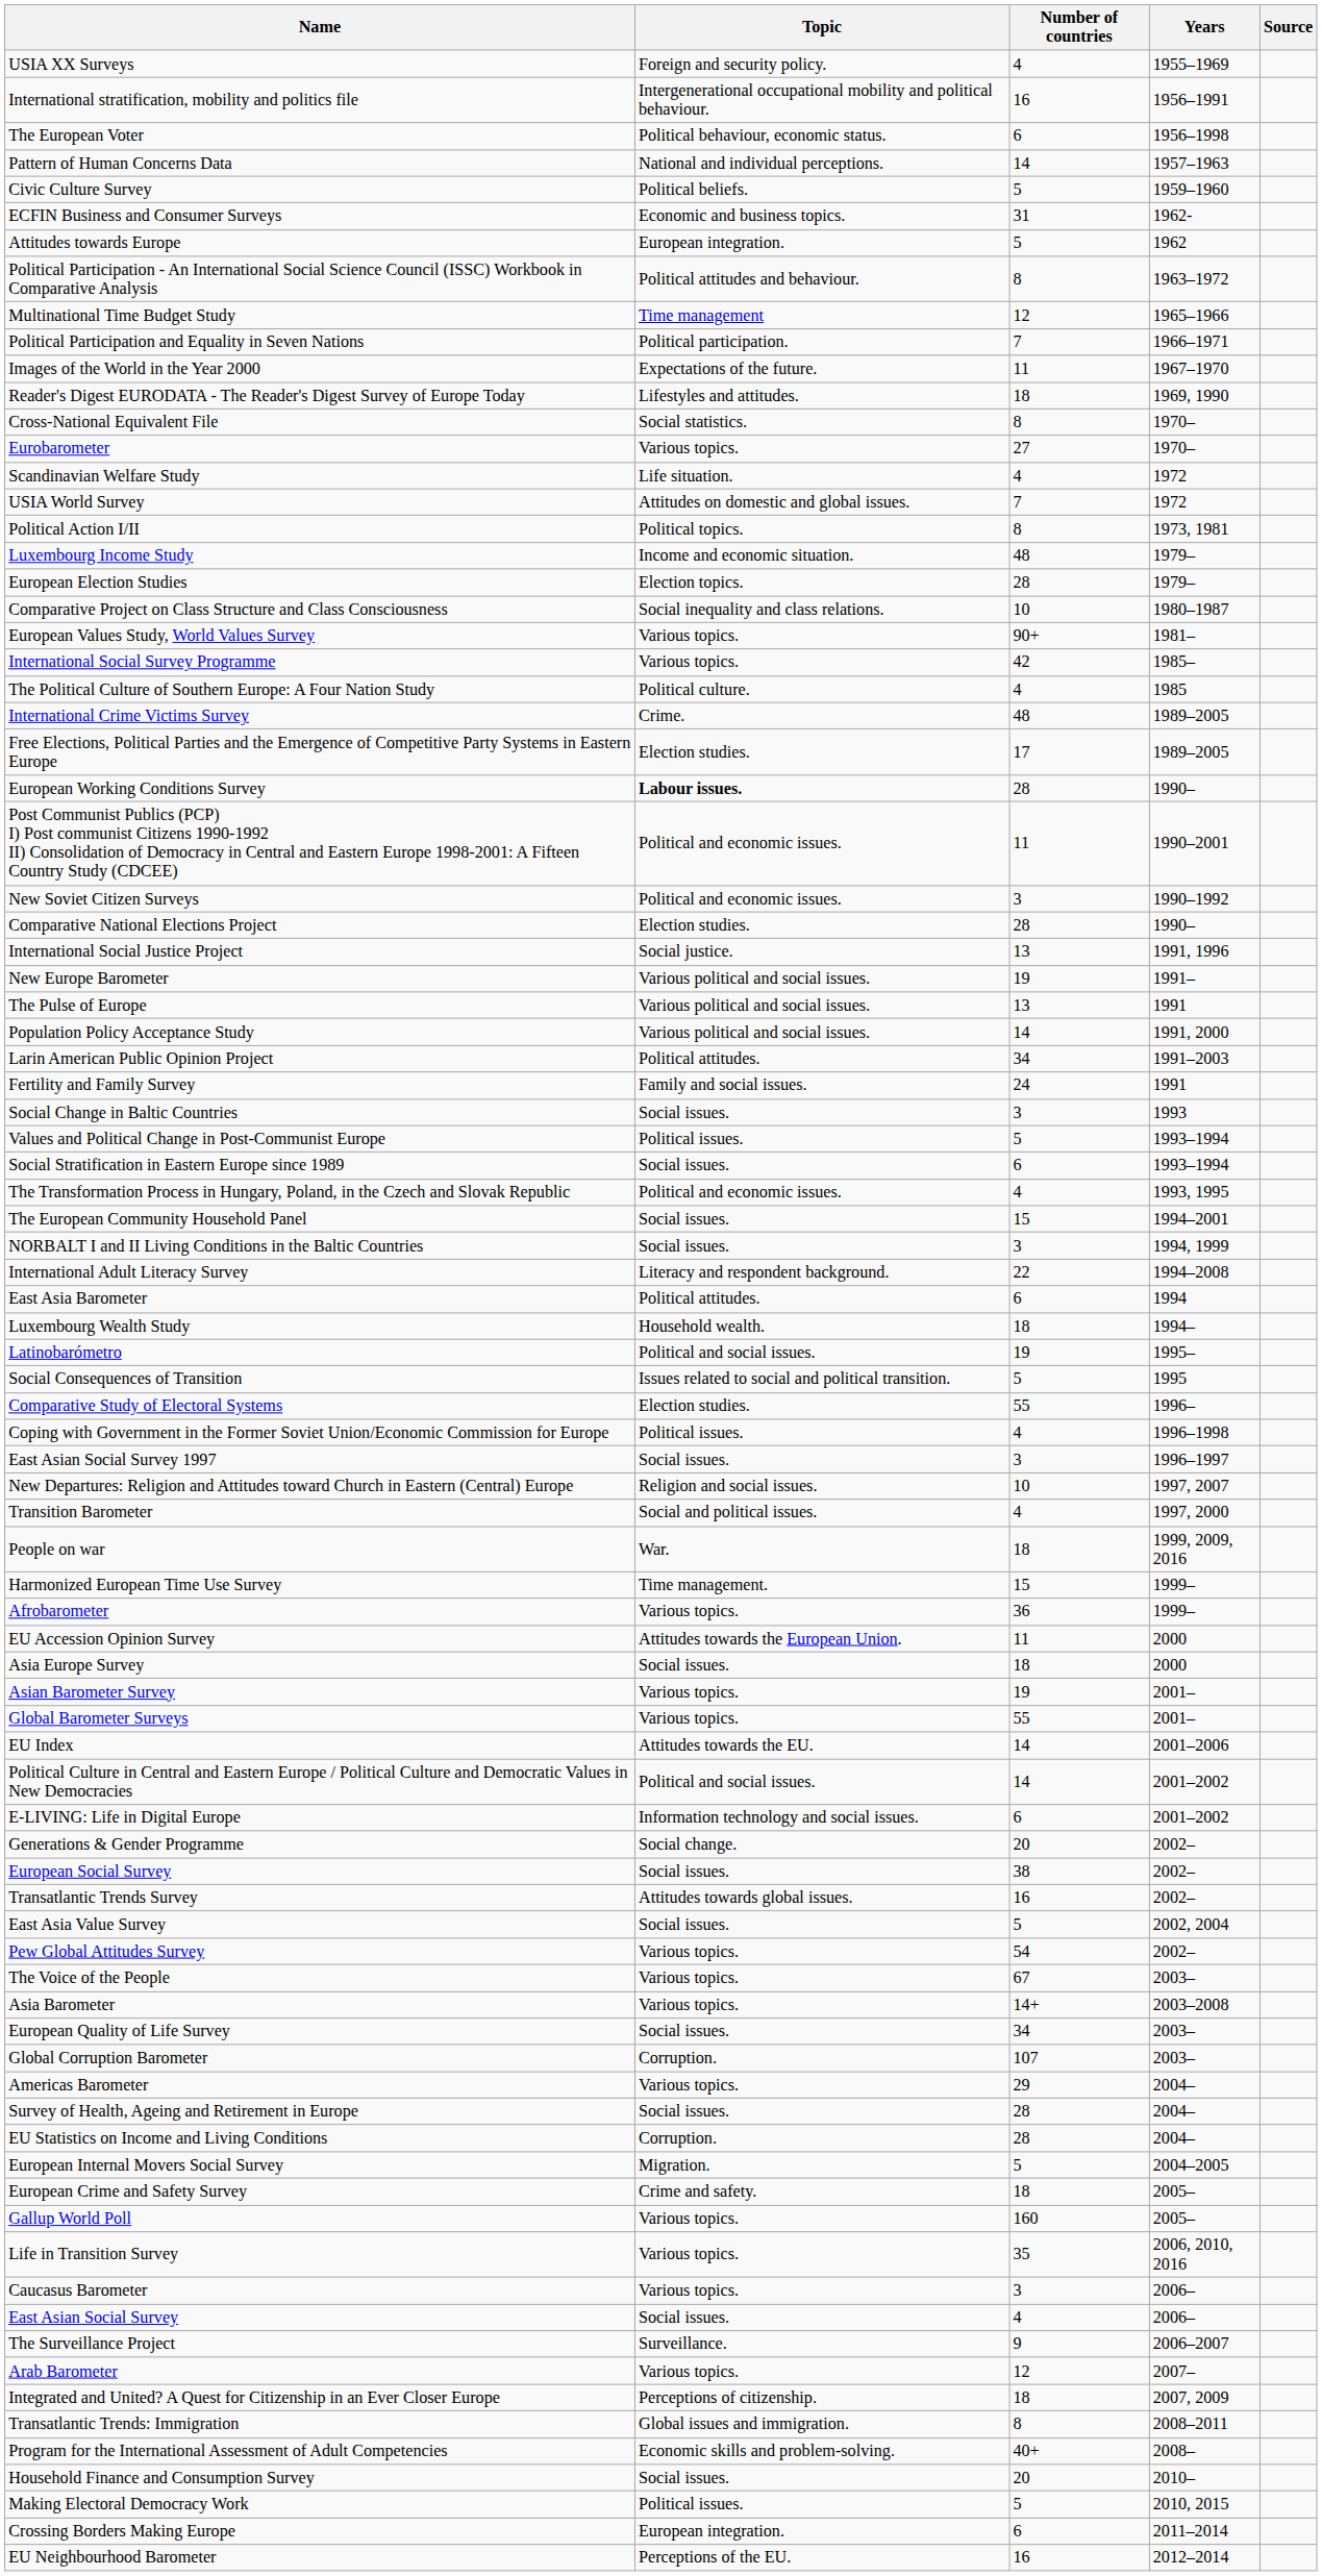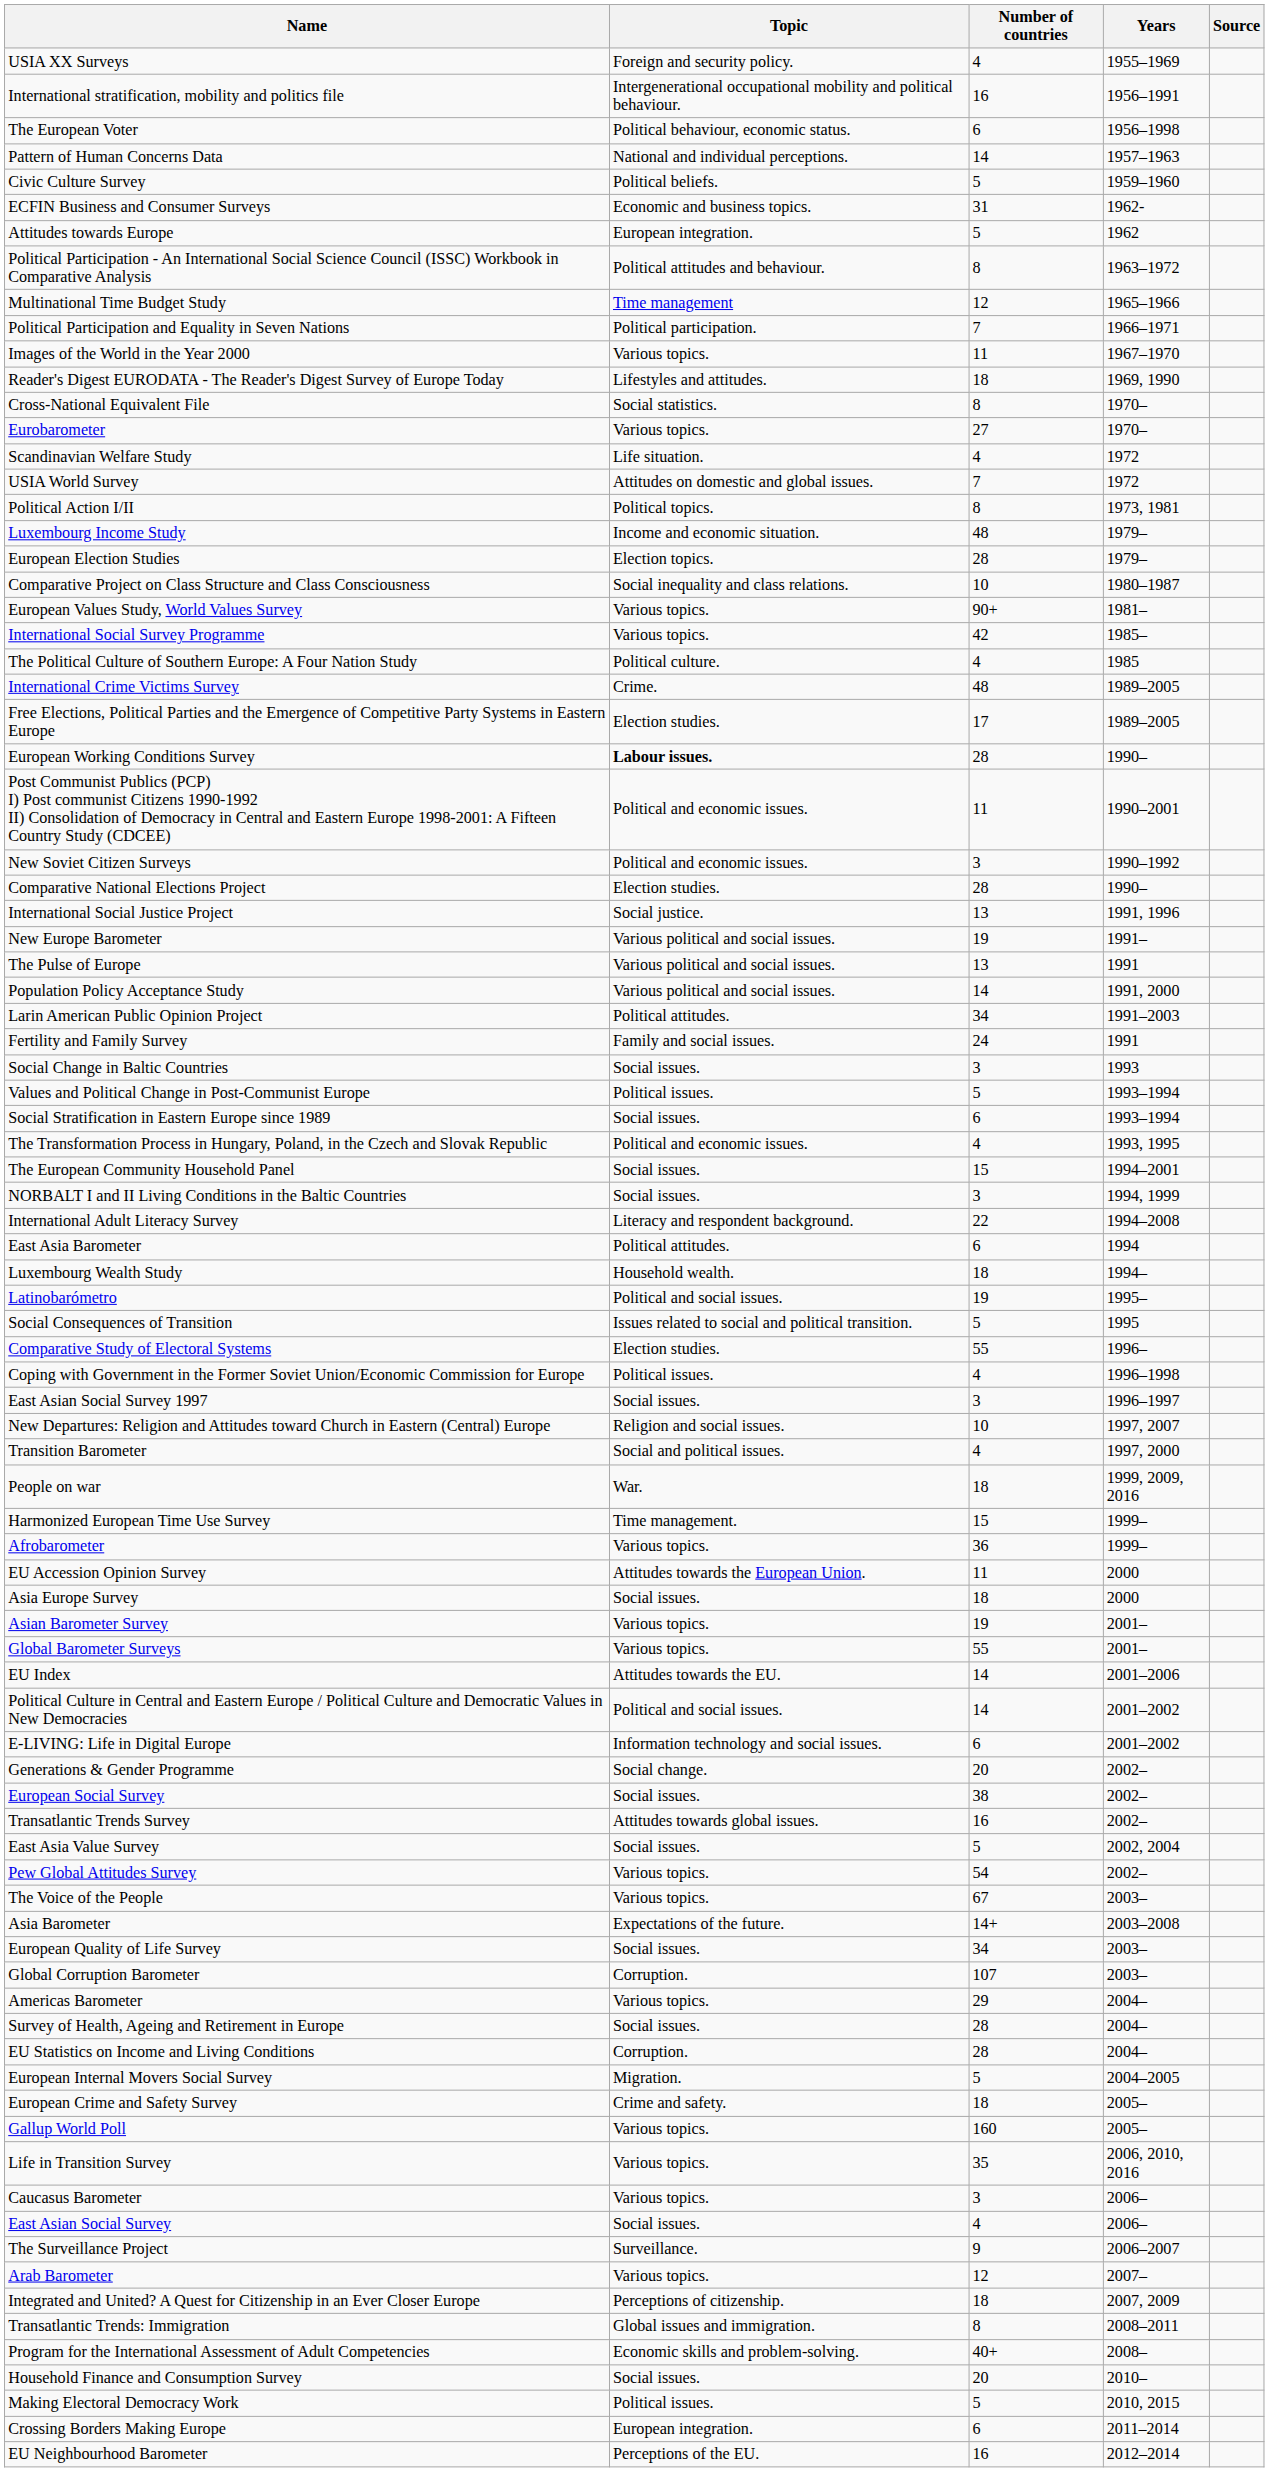 <table class="wikitable sortable">
 <tr>
 <th>Name</th>
 <th>Topic</th>
 <th>Number of countries</th>
 <th>Years</th>
 <th>Source</th>
 </tr>
 <tr>
 <td>USIA XX Surveys</td>
 <td>Foreign and security policy.</td>
 <td>4</td>
 <td>1955–1969</td>
 <td></td>
 </tr>
 <tr>
 <td>International stratification, mobility and politics file</td>
 <td>Intergenerational occupational mobility and political behaviour.</td>
 <td>16</td>
 <td>1956–1991</td>
 <td></td>
 </tr>
 <tr>
 <td>The European Voter</td>
 <td>Political behaviour, economic status.</td>
 <td>6</td>
 <td>1956–1998</td>
 <td></td>
 </tr>
 <tr>
 <td>Pattern of Human Concerns Data</td>
 <td>National and individual perceptions.</td>
 <td>14</td>
 <td>1957–1963</td>
 <td></td>
 </tr>
 <tr>
 <td>Civic Culture Survey</td>
 <td>Political beliefs.</td>
 <td>5</td>
 <td>1959–1960</td>
 <td></td>
 </tr>
 <tr>
 <td>ECFIN Business and Consumer Surveys</td>
 <td>Economic and business topics.</td>
 <td>31</td>
 <td>1962-</td>
 <td></td>
 </tr>
 <tr>
 <td>Attitudes towards Europe</td>
 <td>European integration.</td>
 <td>5</td>
 <td>1962</td>
 <td></td>
 </tr>
 <tr>
 <td>Political Participation - An International Social Science Council (ISSC) Workbook in Comparative Analysis</td>
 <td>Political attitudes and behaviour.</td>
 <td>8</td>
 <td>1963–1972</td>
 <td></td>
 </tr>
 <tr>
 <td>Multinational Time Budget Study</td>
 <td><a href='#'>Time management</a></td>
 <td>12</td>
 <td>1965–1966</td>
 <td></td>
 </tr>
 <tr>
 <td>Political Participation and Equality in Seven Nations</td>
 <td>Political participation.</td>
 <td>7</td>
 <td>1966–1971</td>
 <td></td>
 </tr>
 <tr>
 <td>Images of the World in the Year 2000</td>
-<td>Expectations of the future.</td>
+<td>Various topics.</td>
 <td>11</td>
 <td>1967–1970</td>
 <td></td>
 </tr>
 <tr>
 <td>Reader's Digest EURODATA - The Reader's Digest Survey of Europe Today</td>
 <td>Lifestyles and attitudes.</td>
 <td>18</td>
 <td>1969, 1990</td>
 <td></td>
 </tr>
 <tr>
 <td>Cross-National Equivalent File</td>
 <td>Social statistics.</td>
 <td>8</td>
 <td>1970–</td>
 <td></td>
 </tr>
 <tr>
 <td><a href='#'>Eurobarometer</a></td>
 <td>Various topics.</td>
 <td>27</td>
 <td>1970–</td>
 <td></td>
 </tr>
 <tr>
 <td>Scandinavian Welfare Study</td>
 <td>Life situation.</td>
 <td>4</td>
 <td>1972</td>
 <td></td>
 </tr>
 <tr>
 <td>USIA World Survey</td>
 <td>Attitudes on domestic and global issues.</td>
 <td>7</td>
 <td>1972</td>
 <td></td>
 </tr>
 <tr>
 <td>Political Action I/II</td>
 <td>Political topics.</td>
 <td>8</td>
 <td>1973, 1981</td>
 <td></td>
 </tr>
 <tr>
 <td><a href='#'>Luxembourg Income Study</a></td>
 <td>Income and economic situation.</td>
 <td>48</td>
 <td>1979–</td>
 <td></td>
 </tr>
 <tr>
 <td>European Election Studies</td>
 <td>Election topics.</td>
 <td>28</td>
 <td>1979–</td>
 <td></td>
 </tr>
 <tr>
 <td>Comparative Project on Class Structure and Class Consciousness</td>
 <td>Social inequality and class relations.</td>
 <td>10</td>
 <td>1980–1987</td>
 <td></td>
 </tr>
 <tr>
 <td>European Values Study, <a href='#'>World Values Survey</a></td>
 <td>Various topics.</td>
 <td>90+</td>
 <td>1981–</td>
 <td></td>
 </tr>
 <tr>
 <td><a href='#'>International Social Survey Programme</a></td>
 <td>Various topics.</td>
 <td>42</td>
 <td>1985–</td>
 <td></td>
 </tr>
 <tr>
 <td>The Political Culture of Southern Europe: A Four Nation Study</td>
 <td>Political culture.</td>
 <td>4</td>
 <td>1985</td>
 <td></td>
 </tr>
 <tr>
 <td><a href='#'>International Crime Victims Survey</a></td>
 <td>Crime.</td>
 <td>48</td>
 <td>1989–2005</td>
 <td></td>
 </tr>
 <tr>
 <td>Free Elections, Political Parties and the Emergence of Competitive Party Systems in Eastern Europe</td>
 <td>Election studies.</td>
 <td>17</td>
 <td>1989–2005</td>
 <td></td>
 </tr>
 <tr>
 <td>European Working Conditions Survey</td>
 <td><strong>Labour issues.</strong></td>
 <td>28</td>
 <td>1990–</td>
 <td></td>
 </tr>
 <tr>
 <td>Post Communist Publics (PCP)<br>I) Post communist Citizens 1990-1992<br>II) Consolidation of Democracy in Central and Eastern Europe 1998-2001: A Fifteen Country Study (CDCEE)</td>
 <td>Political and economic issues.</td>
 <td>11</td>
 <td>1990–2001</td>
 <td></td>
 </tr>
 <tr>
 <td>New Soviet Citizen Surveys</td>
 <td>Political and economic issues.</td>
 <td>3</td>
 <td>1990–1992</td>
 <td></td>
 </tr>
 <tr>
 <td>Comparative National Elections Project</td>
 <td>Election studies.</td>
 <td>28</td>
 <td>1990–</td>
 <td></td>
 </tr>
 <tr>
 <td>International Social Justice Project</td>
 <td>Social justice.</td>
 <td>13</td>
 <td>1991, 1996</td>
 <td></td>
 </tr>
 <tr>
 <td>New Europe Barometer</td>
 <td>Various political and social issues.</td>
 <td>19</td>
 <td>1991–</td>
 <td></td>
 </tr>
 <tr>
 <td>The Pulse of Europe</td>
 <td>Various political and social issues.</td>
 <td>13</td>
 <td>1991</td>
 <td></td>
 </tr>
 <tr>
 <td>Population Policy Acceptance Study</td>
 <td>Various political and social issues.</td>
 <td>14</td>
 <td>1991, 2000</td>
 <td></td>
 </tr>
 <tr>
 <td>Larin American Public Opinion Project</td>
 <td>Political attitudes.</td>
 <td>34</td>
 <td>1991–2003</td>
 <td></td>
 </tr>
 <tr>
 <td>Fertility and Family Survey</td>
 <td>Family and social issues.</td>
 <td>24</td>
 <td>1991</td>
 <td></td>
 </tr>
 <tr>
 <td>Social Change in Baltic Countries</td>
 <td>Social issues.</td>
 <td>3</td>
 <td>1993</td>
 <td></td>
 </tr>
 <tr>
 <td>Values and Political Change in Post-Communist Europe</td>
 <td>Political issues.</td>
 <td>5</td>
 <td>1993–1994</td>
 <td></td>
 </tr>
 <tr>
 <td>Social Stratification in Eastern Europe since 1989</td>
 <td>Social issues.</td>
 <td>6</td>
 <td>1993–1994</td>
 <td></td>
 </tr>
 <tr>
 <td>The Transformation Process in Hungary, Poland, in the Czech and Slovak Republic</td>
 <td>Political and economic issues.</td>
 <td>4</td>
 <td>1993, 1995</td>
 <td></td>
 </tr>
 <tr>
 <td>The European Community Household Panel</td>
 <td>Social issues.</td>
 <td>15</td>
 <td>1994–2001</td>
 <td></td>
 </tr>
 <tr>
 <td>NORBALT I and II Living Conditions in the Baltic Countries</td>
 <td>Social issues.</td>
 <td>3</td>
 <td>1994, 1999</td>
 <td></td>
 </tr>
 <tr>
 <td>International Adult Literacy Survey</td>
 <td>Literacy and respondent background.</td>
 <td>22</td>
 <td>1994–2008</td>
 <td></td>
 </tr>
 <tr>
 <td>East Asia Barometer</td>
 <td>Political attitudes.</td>
 <td>6</td>
 <td>1994</td>
 <td></td>
 </tr>
 <tr>
 <td>Luxembourg Wealth Study</td>
 <td>Household wealth.</td>
 <td>18</td>
 <td>1994–</td>
 <td></td>
 </tr>
 <tr>
 <td><a href='#'>Latinobarómetro</a></td>
 <td>Political and social issues.</td>
 <td>19</td>
 <td>1995–</td>
 <td></td>
 </tr>
 <tr>
 <td>Social Consequences of Transition</td>
 <td>Issues related to social and political transition.</td>
 <td>5</td>
 <td>1995</td>
 <td></td>
 </tr>
 <tr>
 <td><a href='#'>Comparative Study of Electoral Systems</a></td>
 <td>Election studies.</td>
 <td>55</td>
 <td>1996–</td>
 <td></td>
 </tr>
 <tr>
 <td>Coping with Government in the Former Soviet Union/Economic Commission for Europe</td>
 <td>Political issues.</td>
 <td>4</td>
 <td>1996–1998</td>
 <td></td>
 </tr>
 <tr>
 <td>East Asian Social Survey 1997</td>
 <td>Social issues.</td>
 <td>3</td>
 <td>1996–1997</td>
 <td></td>
 </tr>
 <tr>
 <td>New Departures: Religion and Attitudes toward Church in Eastern (Central) Europe</td>
 <td>Religion and social issues.</td>
 <td>10</td>
 <td>1997, 2007</td>
 <td></td>
 </tr>
 <tr>
 <td>Transition Barometer</td>
 <td>Social and political issues.</td>
 <td>4</td>
 <td>1997, 2000</td>
 <td></td>
 </tr>
 <tr>
 <td>People on war</td>
 <td>War.</td>
 <td>18</td>
 <td>1999, 2009, 2016</td>
 <td></td>
 </tr>
 <tr>
 <td>Harmonized European Time Use Survey</td>
 <td>Time management.</td>
 <td>15</td>
 <td>1999–</td>
 <td></td>
 </tr>
 <tr>
 <td><a href='#'>Afrobarometer</a></td>
 <td>Various topics.</td>
 <td>36</td>
 <td>1999–</td>
 <td></td>
 </tr>
 <tr>
 <td>EU Accession Opinion Survey</td>
 <td>Attitudes towards the <a href='#'>European Union</a>.</td>
 <td>11</td>
 <td>2000</td>
 <td></td>
 </tr>
 <tr>
 <td>Asia Europe Survey</td>
 <td>Social issues.</td>
 <td>18</td>
 <td>2000</td>
 <td></td>
 </tr>
 <tr>
 <td><a href='#'>Asian Barometer Survey</a></td>
 <td>Various topics.</td>
 <td>19</td>
 <td>2001–</td>
 <td></td>
 </tr>
 <tr>
 <td><a href='#'>Global Barometer Surveys</a></td>
 <td>Various topics.</td>
 <td>55</td>
 <td>2001–</td>
 <td></td>
 </tr>
 <tr>
 <td>EU Index</td>
 <td>Attitudes towards the EU.</td>
 <td>14</td>
 <td>2001–2006</td>
 <td></td>
 </tr>
 <tr>
 <td>Political Culture in Central and Eastern Europe / Political Culture and Democratic Values in New Democracies</td>
 <td>Political and social issues.</td>
 <td>14</td>
 <td>2001–2002</td>
 <td></td>
 </tr>
 <tr>
 <td>E-LIVING: Life in Digital Europe</td>
 <td>Information technology and social issues.</td>
 <td>6</td>
 <td>2001–2002</td>
 <td></td>
 </tr>
 <tr>
 <td>Generations & Gender Programme</td>
 <td>Social change.</td>
 <td>20</td>
 <td>2002–</td>
 <td></td>
 </tr>
 <tr>
 <td><a href='#'>European Social Survey</a></td>
 <td>Social issues.</td>
 <td>38</td>
 <td>2002–</td>
 <td></td>
 </tr>
 <tr>
 <td>Transatlantic Trends Survey</td>
 <td>Attitudes towards global issues.</td>
 <td>16</td>
 <td>2002–</td>
 <td></td>
 </tr>
 <tr>
 <td>East Asia Value Survey</td>
 <td>Social issues.</td>
 <td>5</td>
 <td>2002, 2004</td>
 <td></td>
 </tr>
 <tr>
 <td><a href='#'>Pew Global Attitudes Survey</a></td>
 <td>Various topics.</td>
 <td>54</td>
 <td>2002–</td>
 <td></td>
 </tr>
 <tr>
 <td>The Voice of the People</td>
 <td>Various topics.</td>
 <td>67</td>
 <td>2003–</td>
 <td></td>
 </tr>
 <tr>
 <td>Asia Barometer</td>
-<td>Various topics.</td>
+<td>Expectations of the future.</td>
 <td>14+</td>
 <td>2003–2008</td>
 <td></td>
 </tr>
 <tr>
 <td>European Quality of Life Survey</td>
 <td>Social issues.</td>
 <td>34</td>
 <td>2003–</td>
 <td></td>
 </tr>
 <tr>
 <td>Global Corruption Barometer</td>
 <td>Corruption.</td>
 <td>107</td>
 <td>2003–</td>
 <td></td>
 </tr>
 <tr>
 <td>Americas Barometer</td>
 <td>Various topics.</td>
 <td>29</td>
 <td>2004–</td>
 <td></td>
 </tr>
 <tr>
 <td>Survey of Health, Ageing and Retirement in Europe</td>
 <td>Social issues.</td>
 <td>28</td>
 <td>2004–</td>
 <td></td>
 </tr>
 <tr>
 <td>EU Statistics on Income and Living Conditions</td>
 <td>Corruption.</td>
 <td>28</td>
 <td>2004–</td>
 <td></td>
 </tr>
 <tr>
 <td>European Internal Movers Social Survey</td>
 <td>Migration.</td>
 <td>5</td>
 <td>2004–2005</td>
 <td></td>
 </tr>
 <tr>
 <td>European Crime and Safety Survey</td>
 <td>Crime and safety.</td>
 <td>18</td>
 <td>2005–</td>
 <td></td>
 </tr>
 <tr>
 <td><a href='#'>Gallup World Poll</a></td>
 <td>Various topics.</td>
 <td>160</td>
 <td>2005–</td>
 <td></td>
 </tr>
 <tr>
 <td>Life in Transition Survey</td>
 <td>Various topics.</td>
 <td>35</td>
 <td>2006, 2010, 2016</td>
 <td></td>
 </tr>
 <tr>
 <td>Caucasus Barometer</td>
 <td>Various topics.</td>
 <td>3</td>
 <td>2006–</td>
 <td></td>
 </tr>
 <tr>
 <td><a href='#'>East Asian Social Survey</a></td>
 <td>Social issues.</td>
 <td>4</td>
 <td>2006–</td>
 <td></td>
 </tr>
 <tr>
 <td>The Surveillance Project</td>
 <td>Surveillance.</td>
 <td>9</td>
 <td>2006–2007</td>
 <td></td>
 </tr>
 <tr>
 <td><a href='#'>Arab Barometer</a></td>
 <td>Various topics.</td>
 <td>12</td>
 <td>2007–</td>
 <td></td>
 </tr>
 <tr>
 <td>Integrated and United? A Quest for Citizenship in an Ever Closer Europe</td>
 <td>Perceptions of citizenship.</td>
 <td>18</td>
 <td>2007, 2009</td>
 <td></td>
 </tr>
 <tr>
 <td>Transatlantic Trends: Immigration</td>
 <td>Global issues and immigration.</td>
 <td>8</td>
 <td>2008–2011</td>
 <td></td>
 </tr>
 <tr>
 <td>Program for the International Assessment of Adult Competencies</td>
 <td>Economic skills and problem-solving.</td>
 <td>40+</td>
 <td>2008–</td>
 <td></td>
 </tr>
 <tr>
 <td>Household Finance and Consumption Survey</td>
 <td>Social issues.</td>
 <td>20</td>
 <td>2010–</td>
 <td></td>
 </tr>
 <tr>
 <td>Making Electoral Democracy Work</td>
 <td>Political issues.</td>
 <td>5</td>
 <td>2010, 2015</td>
 <td></td>
 </tr>
 <tr>
 <td>Crossing Borders Making Europe</td>
 <td>European integration.</td>
 <td>6</td>
 <td>2011–2014</td>
 <td></td>
 </tr>
 <tr>
 <td>EU Neighbourhood Barometer</td>
 <td>Perceptions of the EU.</td>
 <td>16</td>
 <td>2012–2014</td>
 <td></td>
 </tr>
 </table>
